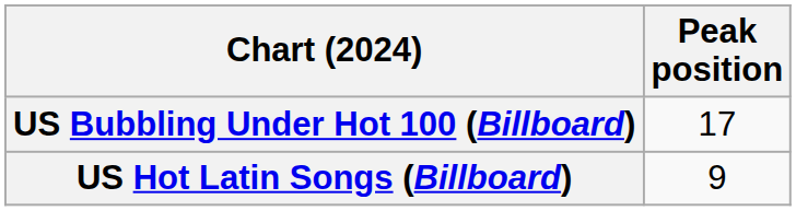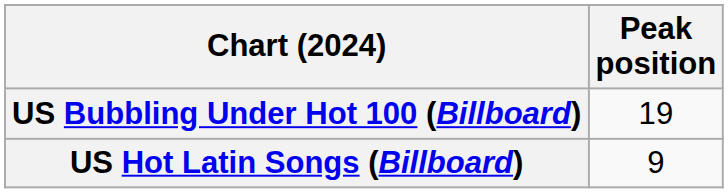 <table class="wikitable sortable plainrowheaders" style="text-align:center">
 <tr>
 <th scope="col">Chart (2024)</th>
 <th scope="col">Peak<br>position</th>
 </tr>
 <tr>
 <th scope="row">US <a href='#'>Bubbling Under Hot 100</a> (<em><a href='#'>Billboard</a></em>)</th>
-<td>17</td>
+<td>19</td>
 </tr>
 <tr>
 <th scope="row">US <a href='#'>Hot Latin Songs</a> (<em><a href='#'>Billboard</a></em>)</th>
 <td>9</td>
 </tr>
 </table>
